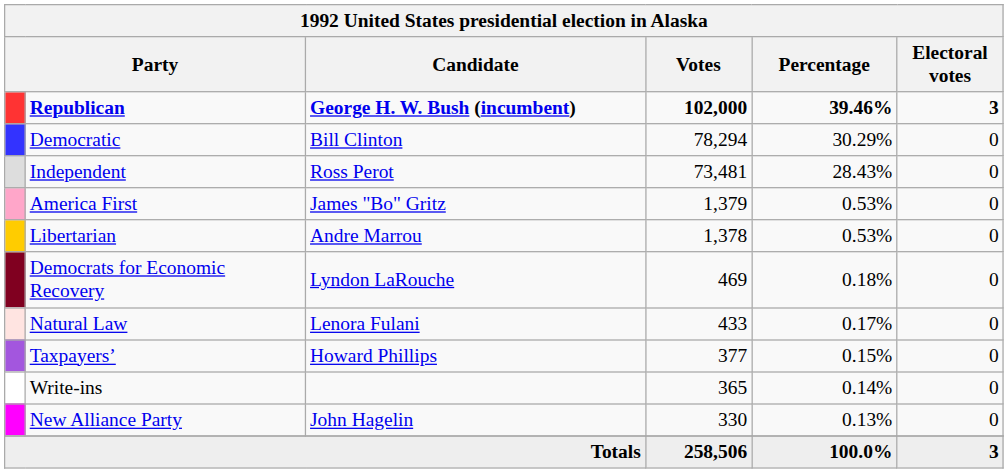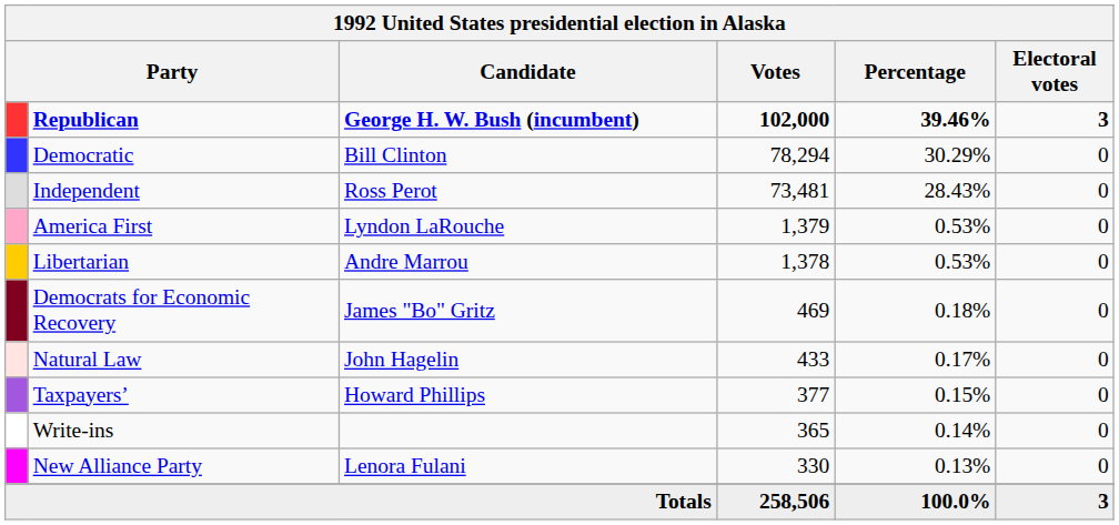 <table class="wikitable" style="font-size: 95%;">
 <tr>
 <th colspan="6">1992 United States presidential election in Alaska</th>
 </tr>
 <tr>
 <th colspan="2" style="width: 15em">Party</th>
 <th style="width: 17em">Candidate</th>
 <th style="width: 5em">Votes</th>
 <th style="width: 7em">Percentage</th>
 <th style="width: 5em">Electoral votes</th>
 </tr>
 <tr>
 <th style="background-color:#FF3333; width: 3px"></th>
 <td style="width: 130px"><strong><a href='#'>Republican</a></strong></td>
 <td><strong><a href='#'>George H. W. Bush</a> (<a href='#'>incumbent</a>)</strong></td>
 <td align="right"><strong>102,000</strong></td>
 <td align="right"><strong>39.46%</strong></td>
 <td align="right"><strong>3</strong></td>
 </tr>
 <tr>
 <th style="background-color:#3333FF; width: 3px"></th>
 <td style="width: 130px"><a href='#'>Democratic</a></td>
 <td><a href='#'>Bill Clinton</a></td>
 <td align="right">78,294</td>
 <td align="right">30.29%</td>
 <td align="right">0</td>
 </tr>
 <tr>
 <th style="background-color:#DDDDDD; width: 3px"></th>
 <td style="width: 130px"><a href='#'>Independent</a></td>
 <td><a href='#'>Ross Perot</a></td>
 <td align="right">73,481</td>
 <td align="right">28.43%</td>
 <td align="right">0</td>
 </tr>
 <tr>
 <th style="background-color:#FFA6C9; width: 3px"></th>
 <td style="width: 130px"><a href='#'>America First</a></td>
-<td><a href='#'>James "Bo" Gritz</a></td>
+<td><a href='#'>Lyndon LaRouche</a></td>
 <td align="right">1,379</td>
 <td align="right">0.53%</td>
 <td align="right">0</td>
 </tr>
 <tr>
 <th style="background-color:#FFCC00; width: 3px"></th>
 <td style="width: 130px"><a href='#'>Libertarian</a></td>
 <td><a href='#'>Andre Marrou</a></td>
 <td align="right">1,378</td>
 <td align="right">0.53%</td>
 <td align="right">0</td>
 </tr>
 <tr>
 <th style="background: #800020; width:3px;"></th>
 <td style="width: 130px"><a href='#'>Democrats for Economic Recovery</a></td>
-<td><a href='#'>Lyndon LaRouche</a></td>
+<td><a href='#'>James "Bo" Gritz</a></td>
 <td style="text-align:right;">469</td>
 <td style="text-align:right;">0.18%</td>
 <td style="text-align:right;">0</td>
 </tr>
 <tr>
 <th style="background-color:#ffe4e1; width: 3px"></th>
 <td style="width: 130px"><a href='#'>Natural Law</a></td>
-<td><a href='#'>Lenora Fulani</a></td>
+<td><a href='#'>John Hagelin</a></td>
 <td align="right">433</td>
 <td align="right">0.17%</td>
 <td align="right">0</td>
 </tr>
 <tr>
 <th style="background-color:#A356DE; width: 3px"></th>
 <td style="width: 130px"><a href='#'>Taxpayers’</a></td>
 <td><a href='#'>Howard Phillips</a></td>
 <td align="right">377</td>
 <td align="right">0.15%</td>
 <td align="right">0</td>
 </tr>
 <tr>
 <th style="background-color:#FFFFFF; width: 3px"></th>
 <td style="width: 130px">Write-ins</td>
 <td></td>
 <td align="right">365</td>
 <td align="right">0.14%</td>
 <td align="right">0</td>
 </tr>
 <tr>
 <th style="background-color:#FF00FF; width: 3px"></th>
 <td style="width: 130px"><a href='#'>New Alliance Party</a></td>
-<td><a href='#'>John Hagelin</a></td>
+<td><a href='#'>Lenora Fulani</a></td>
 <td align="right">330</td>
 <td align="right">0.13%</td>
 <td align="right">0</td>
 </tr>
 <tr>
 </tr>
 <tr bgcolor="#EEEEEE">
 <td colspan="3" align="right"><strong>Totals</strong></td>
 <td align="right"><strong>258,506</strong></td>
 <td align="right"><strong>100.0%</strong></td>
 <td align="right"><strong>3</strong></td>
 </tr>
 </table>
